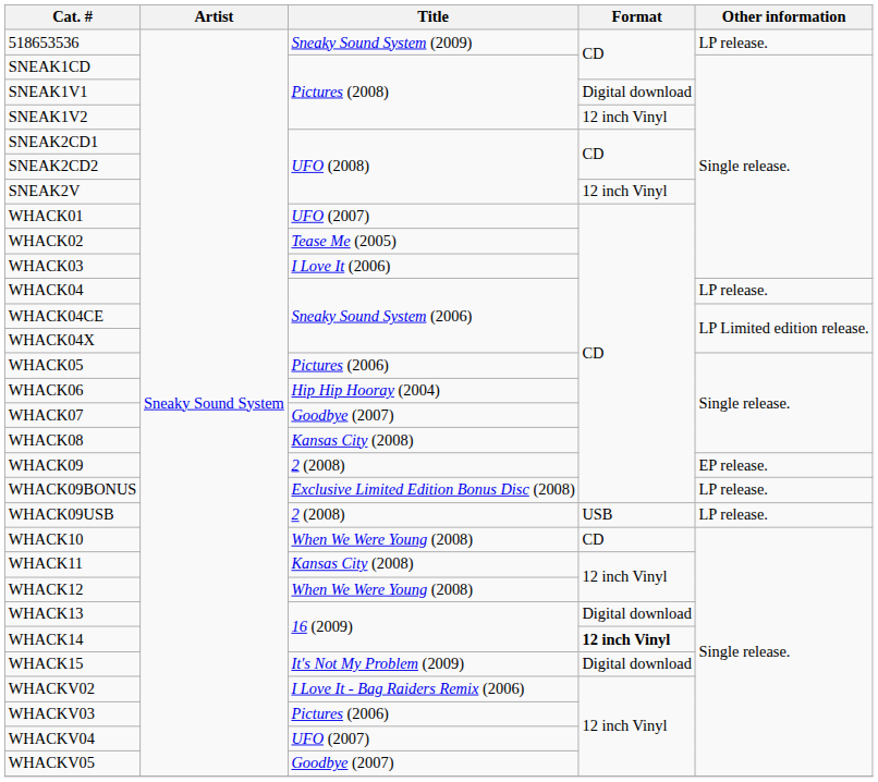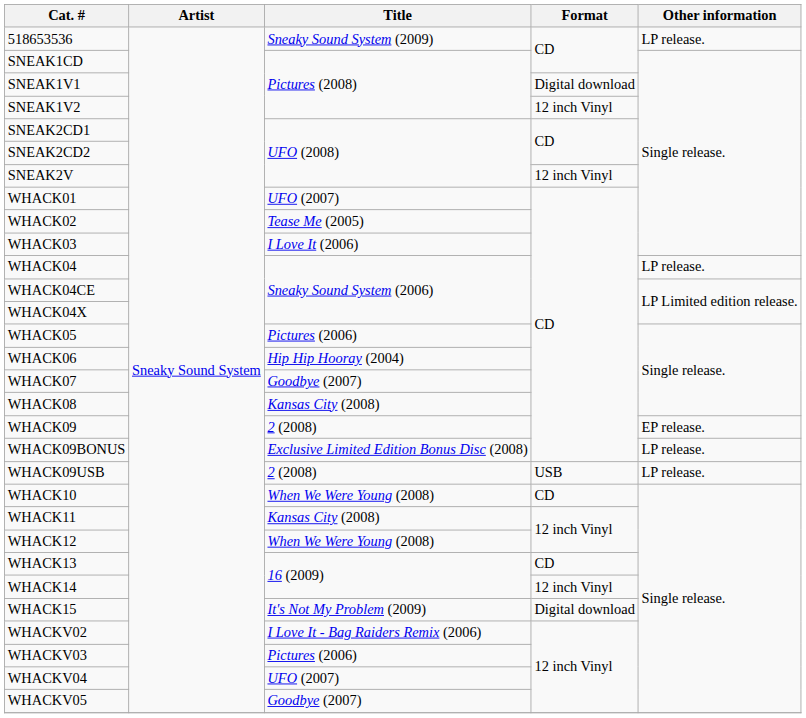 <table class="wikitable" border="1">
 <tr>
 <th>Cat. #</th>
 <th>Artist</th>
 <th>Title</th>
 <th>Format</th>
 <th>Other information</th>
 </tr>
 <tr>
 <td>518653536</td>
 <td rowspan="30"><a href='#'>Sneaky Sound System</a></td>
 <td><em><a href='#'>Sneaky Sound System</a></em> (2009)</td>
 <td rowspan="2">CD</td>
 <td>LP release.</td>
 </tr>
 <tr>
 <td>SNEAK1CD</td>
 <td rowspan="3"><em><a href='#'>Pictures</a></em> (2008)</td>
 <td rowspan="9">Single release.</td>
 </tr>
 <tr>
 <td>SNEAK1V1</td>
 <td>Digital download</td>
 </tr>
 <tr>
 <td>SNEAK1V2</td>
 <td>12 inch Vinyl</td>
 </tr>
 <tr>
 <td>SNEAK2CD1</td>
 <td rowspan="3"><em><a href='#'>UFO</a></em> (2008)</td>
 <td rowspan="2">CD</td>
 </tr>
 <tr>
 <td>SNEAK2CD2</td>
 </tr>
 <tr>
 <td>SNEAK2V</td>
 <td>12 inch Vinyl</td>
 </tr>
 <tr>
 <td>WHACK01</td>
 <td><em><a href='#'>UFO</a></em> (2007)</td>
 <td rowspan="12">CD</td>
 </tr>
 <tr>
 <td>WHACK02</td>
 <td><em><a href='#'>Tease Me</a></em> (2005)</td>
 </tr>
 <tr>
 <td>WHACK03</td>
 <td><em><a href='#'>I Love It</a></em> (2006)</td>
 </tr>
 <tr>
 <td>WHACK04</td>
 <td rowspan="3"><em><a href='#'>Sneaky Sound System</a></em> (2006)</td>
 <td>LP release.</td>
 </tr>
 <tr>
 <td>WHACK04CE</td>
 <td rowspan="2">LP Limited edition release.</td>
 </tr>
 <tr>
 <td>WHACK04X</td>
 </tr>
 <tr>
 <td>WHACK05</td>
 <td><em><a href='#'>Pictures</a></em> (2006)</td>
 <td rowspan="4">Single release.</td>
 </tr>
 <tr>
 <td>WHACK06</td>
 <td><em><a href='#'>Hip Hip Hooray</a></em> (2004)</td>
 </tr>
 <tr>
 <td>WHACK07</td>
 <td><em><a href='#'>Goodbye</a></em> (2007)</td>
 </tr>
 <tr>
 <td>WHACK08</td>
 <td><em><a href='#'>Kansas City</a></em> (2008)</td>
 </tr>
 <tr>
 <td>WHACK09</td>
 <td><em><a href='#'>2</a></em> (2008)</td>
 <td>EP release.</td>
 </tr>
 <tr>
 <td>WHACK09BONUS</td>
 <td><em><a href='#'>Exclusive Limited Edition Bonus Disc</a></em> (2008)</td>
 <td>LP release.</td>
 </tr>
 <tr>
 <td>WHACK09USB</td>
 <td><em><a href='#'>2</a></em> (2008)</td>
 <td>USB</td>
 <td>LP release.</td>
 </tr>
 <tr>
 <td>WHACK10</td>
 <td><em><a href='#'>When We Were Young</a></em> (2008)</td>
 <td>CD</td>
 <td rowspan="10">Single release.</td>
 </tr>
 <tr>
 <td>WHACK11</td>
 <td><em><a href='#'>Kansas City</a></em> (2008)</td>
 <td rowspan="2">12 inch Vinyl</td>
 </tr>
 <tr>
 <td>WHACK12</td>
 <td><em><a href='#'>When We Were Young</a></em> (2008)</td>
 </tr>
 <tr>
 <td>WHACK13</td>
 <td rowspan="2"><em><a href='#'>16</a></em> (2009)</td>
-<td>Digital download</td>
+<td>CD</td>
 </tr>
 <tr>
 <td>WHACK14</td>
-<td><strong>12 inch Vinyl</strong></td>
+<td>12 inch Vinyl</td>
 </tr>
 <tr>
 <td>WHACK15</td>
 <td><em><a href='#'>It's Not My Problem</a></em> (2009)</td>
 <td>Digital download</td>
 </tr>
 <tr>
 <td>WHACKV02</td>
 <td><em><a href='#'>I Love It - Bag Raiders Remix</a></em> (2006)</td>
 <td rowspan="4">12 inch Vinyl</td>
 </tr>
 <tr>
 <td>WHACKV03</td>
 <td><em><a href='#'>Pictures</a></em> (2006)</td>
 </tr>
 <tr>
 <td>WHACKV04</td>
 <td><em><a href='#'>UFO</a></em> (2007)</td>
 </tr>
 <tr>
 <td>WHACKV05</td>
 <td><em><a href='#'>Goodbye</a></em> (2007)</td>
 </tr>
 <tr>
 </tr>
 </table>
